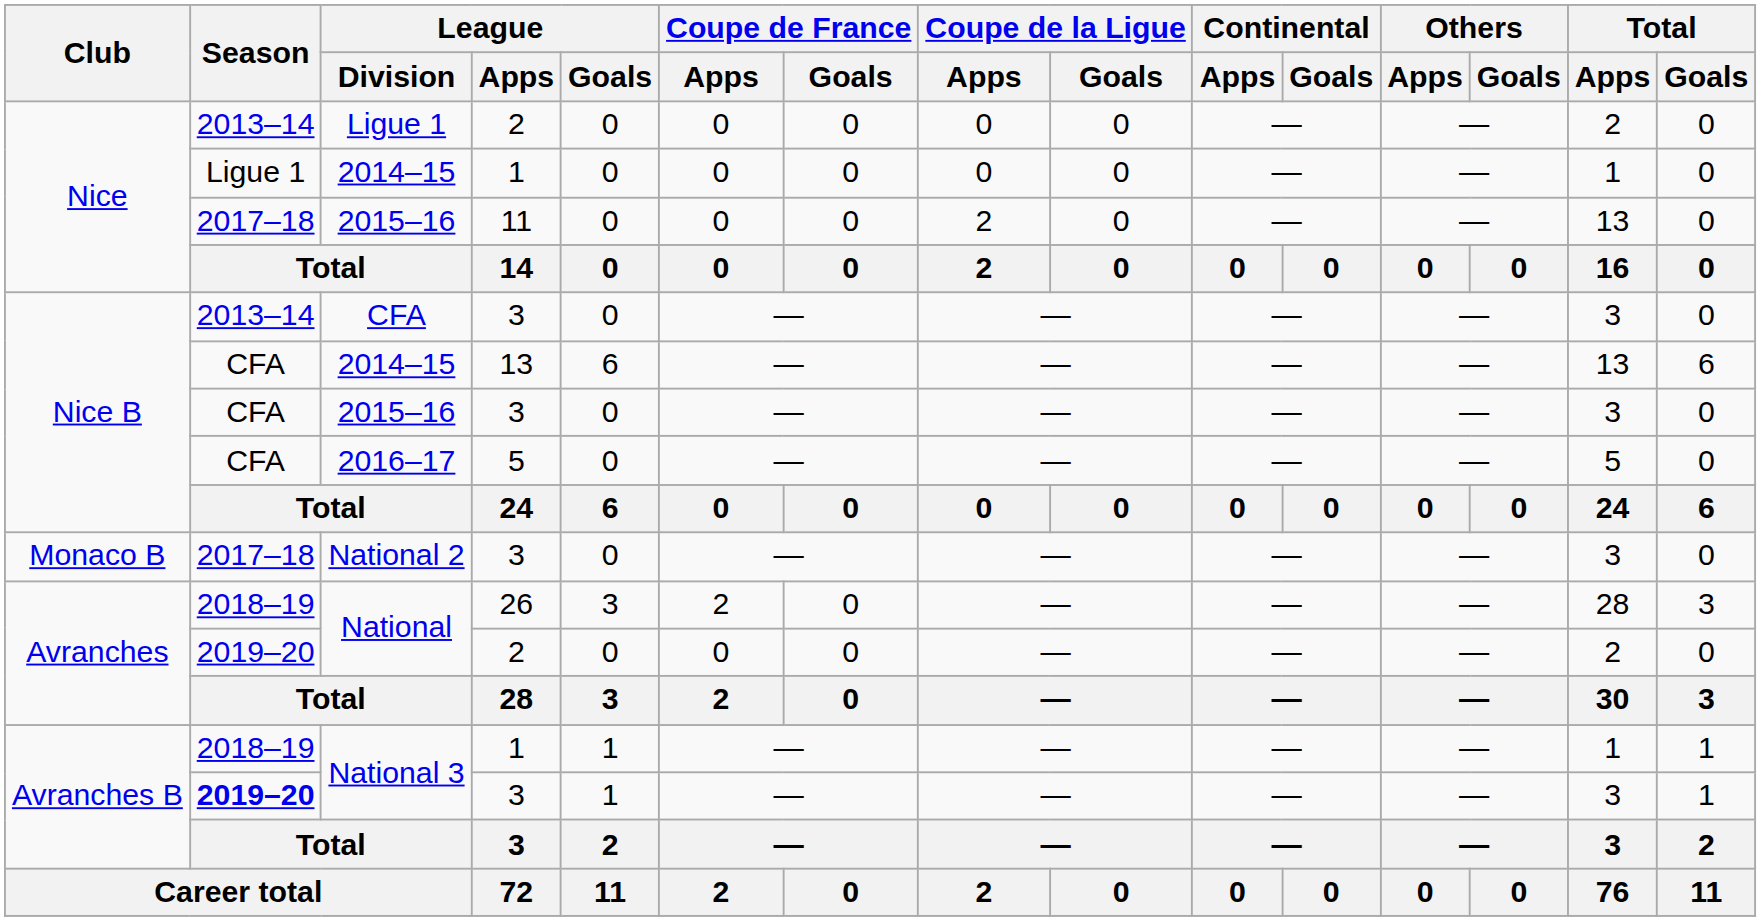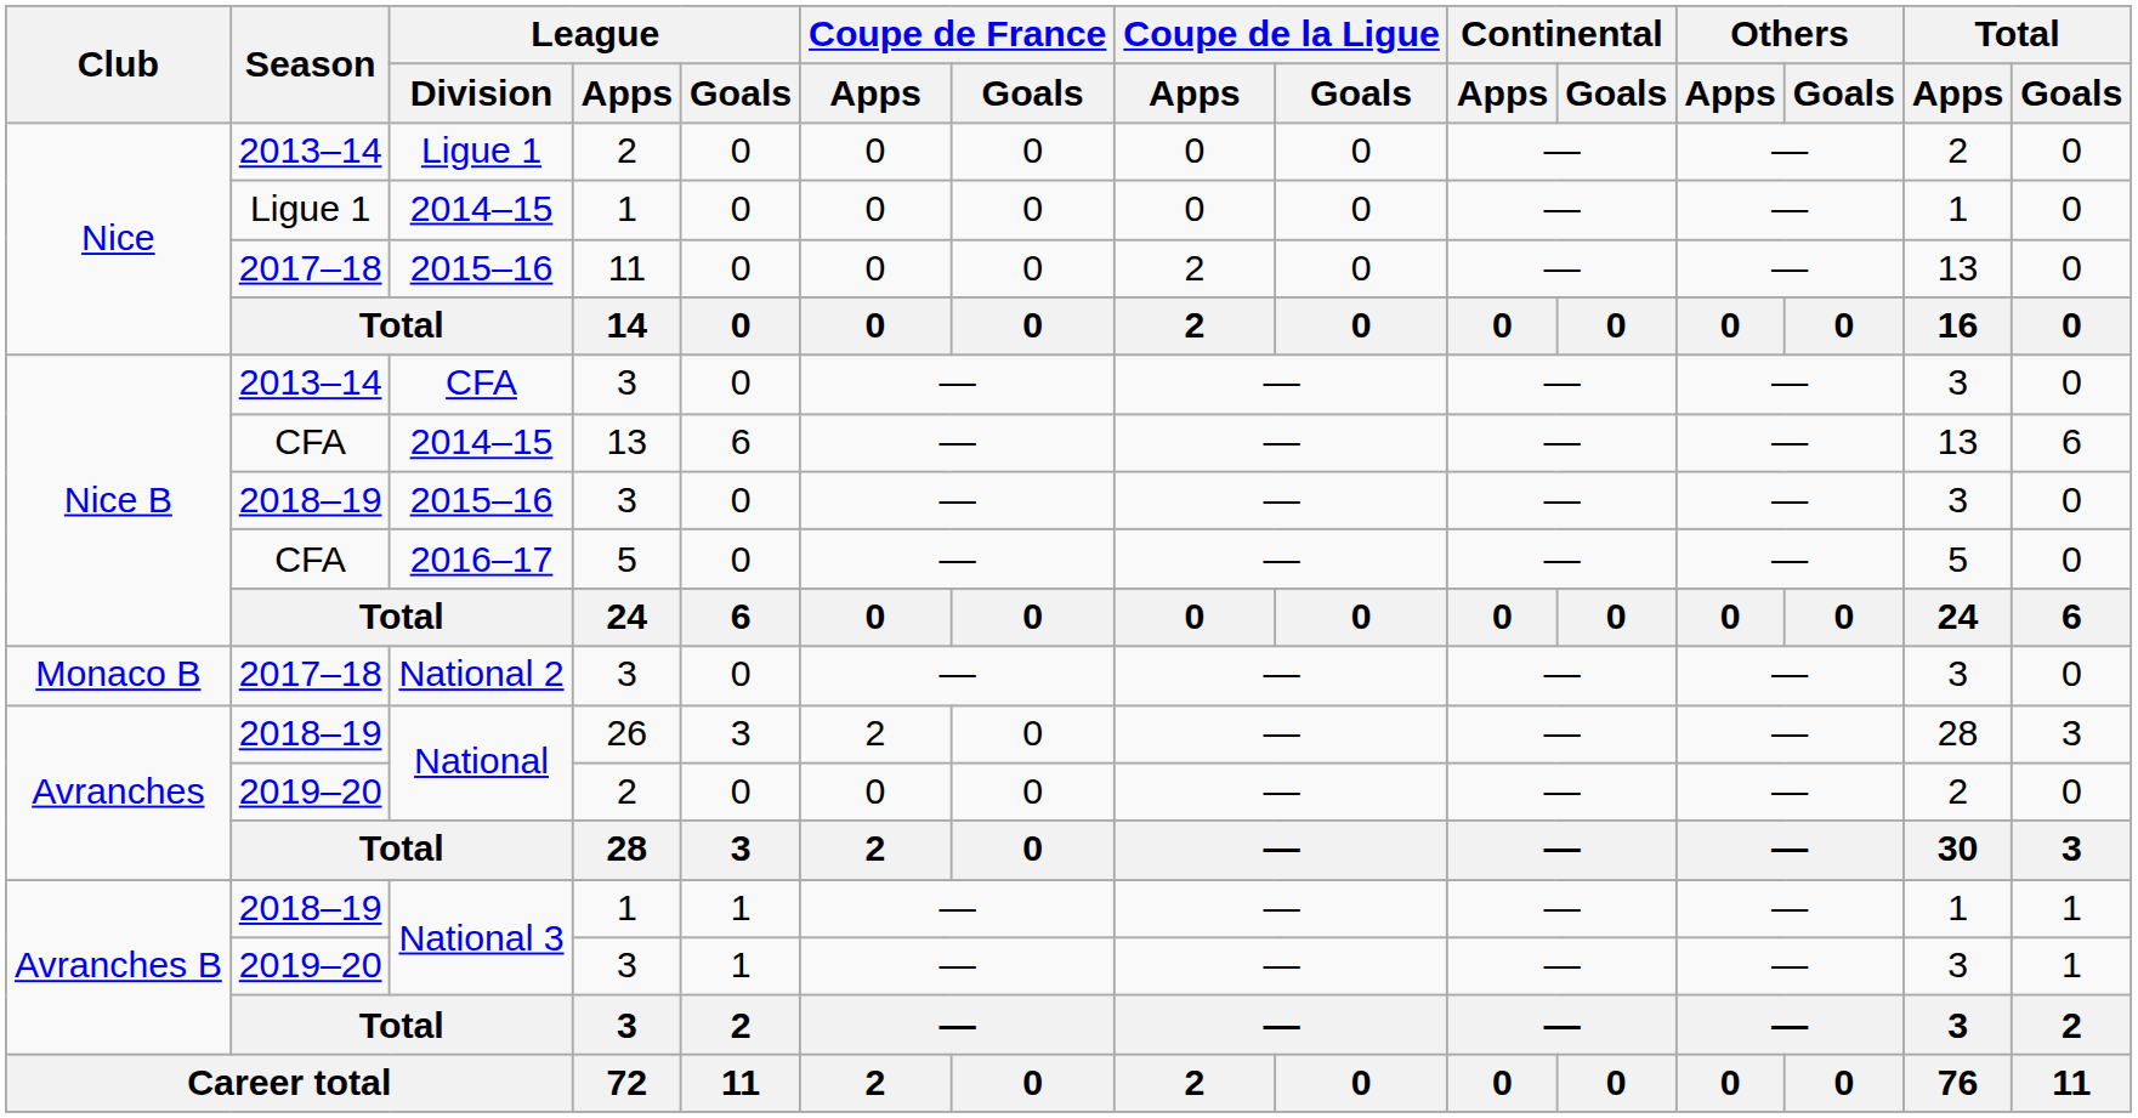 <table class="wikitable" style="text-align:center">
 <tr>
 <th rowspan="2">Club</th>
 <th rowspan="2">Season</th>
 <th colspan="3">League</th>
 <th colspan="2"><a href='#'>Coupe de France</a></th>
 <th colspan="2"><a href='#'>Coupe de la Ligue</a></th>
 <th colspan="2">Continental</th>
 <th colspan="2">Others</th>
 <th colspan="2">Total</th>
 </tr>
 <tr>
 <th>Division</th>
 <th>Apps</th>
 <th>Goals</th>
 <th>Apps</th>
 <th>Goals</th>
 <th>Apps</th>
 <th>Goals</th>
 <th>Apps</th>
 <th>Goals</th>
 <th>Apps</th>
 <th>Goals</th>
 <th>Apps</th>
 <th>Goals</th>
 </tr>
 <tr>
 <td rowspan="4"><a href='#'>Nice</a></td>
 <td><a href='#'>2013–14</a></td>
 <td><a href='#'>Ligue 1</a></td>
 <td>2</td>
 <td>0</td>
 <td>0</td>
 <td>0</td>
 <td>0</td>
 <td>0</td>
 <td colspan="2">—</td>
 <td colspan="2">—</td>
 <td>2</td>
 <td>0</td>
 </tr>
 <tr>
 <td>Ligue 1</td>
 <td><a href='#'>2014–15</a></td>
 <td>1</td>
 <td>0</td>
 <td>0</td>
 <td>0</td>
 <td>0</td>
 <td>0</td>
 <td colspan="2">—</td>
 <td colspan="2">—</td>
 <td>1</td>
 <td>0</td>
 </tr>
 <tr>
 <td><a href='#'>2017–18</a></td>
 <td><a href='#'>2015–16</a></td>
 <td>11</td>
 <td>0</td>
 <td>0</td>
 <td>0</td>
 <td>2</td>
 <td>0</td>
 <td colspan="2">—</td>
 <td colspan="2">—</td>
 <td>13</td>
 <td>0</td>
 </tr>
 <tr>
 <th colspan="2">Total</th>
 <th>14</th>
 <th>0</th>
 <th>0</th>
 <th>0</th>
 <th>2</th>
 <th>0</th>
 <th>0</th>
 <th>0</th>
 <th>0</th>
 <th>0</th>
 <th>16</th>
 <th>0</th>
 </tr>
 <tr>
 <td rowspan="5"><a href='#'>Nice B</a></td>
 <td><a href='#'>2013–14</a></td>
 <td><a href='#'>CFA</a></td>
 <td>3</td>
 <td>0</td>
 <td colspan="2">—</td>
 <td colspan="2">—</td>
 <td colspan="2">—</td>
 <td colspan="2">—</td>
 <td>3</td>
 <td>0</td>
 </tr>
 <tr>
 <td>CFA</td>
 <td><a href='#'>2014–15</a></td>
 <td>13</td>
 <td>6</td>
 <td colspan="2">—</td>
 <td colspan="2">—</td>
 <td colspan="2">—</td>
 <td colspan="2">—</td>
 <td>13</td>
 <td>6</td>
 </tr>
 <tr>
-<td>CFA</td>
+<td><a href='#'>2018–19</a></td>
 <td><a href='#'>2015–16</a></td>
 <td>3</td>
 <td>0</td>
 <td colspan="2">—</td>
 <td colspan="2">—</td>
 <td colspan="2">—</td>
 <td colspan="2">—</td>
 <td>3</td>
 <td>0</td>
 </tr>
 <tr>
 <td>CFA</td>
 <td><a href='#'>2016–17</a></td>
 <td>5</td>
 <td>0</td>
 <td colspan="2">—</td>
 <td colspan="2">—</td>
 <td colspan="2">—</td>
 <td colspan="2">—</td>
 <td>5</td>
 <td>0</td>
 </tr>
 <tr>
 <th colspan="2">Total</th>
 <th>24</th>
 <th>6</th>
 <th>0</th>
 <th>0</th>
 <th>0</th>
 <th>0</th>
 <th>0</th>
 <th>0</th>
 <th>0</th>
 <th>0</th>
 <th>24</th>
 <th>6</th>
 </tr>
 <tr>
 <td><a href='#'>Monaco B</a></td>
 <td><a href='#'>2017–18</a></td>
 <td><a href='#'>National 2</a></td>
 <td>3</td>
 <td>0</td>
 <td colspan="2">—</td>
 <td colspan="2">—</td>
 <td colspan="2">—</td>
 <td colspan="2">—</td>
 <td>3</td>
 <td>0</td>
 </tr>
 <tr>
 <td rowspan="3"><a href='#'>Avranches</a></td>
 <td><a href='#'>2018–19</a></td>
 <td rowspan="2"><a href='#'>National</a></td>
 <td>26</td>
 <td>3</td>
 <td>2</td>
 <td>0</td>
 <td colspan="2">—</td>
 <td colspan="2">—</td>
 <td colspan="2">—</td>
 <td>28</td>
 <td>3</td>
 </tr>
 <tr>
 <td><a href='#'>2019–20</a></td>
 <td>2</td>
 <td>0</td>
 <td>0</td>
 <td>0</td>
 <td colspan="2">—</td>
 <td colspan="2">—</td>
 <td colspan="2">—</td>
 <td>2</td>
 <td>0</td>
 </tr>
 <tr>
 <th colspan="2">Total</th>
 <th>28</th>
 <th>3</th>
 <th>2</th>
 <th>0</th>
 <th colspan="2">—</th>
 <th colspan="2">—</th>
 <th colspan="2">—</th>
 <th>30</th>
 <th>3</th>
 </tr>
 <tr>
 <td rowspan="3"><a href='#'>Avranches B</a></td>
 <td><a href='#'>2018–19</a></td>
 <td rowspan="2"><a href='#'>National 3</a></td>
 <td>1</td>
 <td>1</td>
 <td colspan="2">—</td>
 <td colspan="2">—</td>
 <td colspan="2">—</td>
 <td colspan="2">—</td>
 <td>1</td>
 <td>1</td>
 </tr>
 <tr>
-<td><strong><a href='#'>2019–20</a></strong></td>
+<td><a href='#'>2019–20</a></td>
 <td>3</td>
 <td>1</td>
 <td colspan="2">—</td>
 <td colspan="2">—</td>
 <td colspan="2">—</td>
 <td colspan="2">—</td>
 <td>3</td>
 <td>1</td>
 </tr>
 <tr>
 <th colspan="2">Total</th>
 <th>3</th>
 <th>2</th>
 <th colspan="2">—</th>
 <th colspan="2">—</th>
 <th colspan="2">—</th>
 <th colspan="2">—</th>
 <th>3</th>
 <th>2</th>
 </tr>
 <tr>
 <th colspan="3">Career total</th>
 <th>72</th>
 <th>11</th>
 <th>2</th>
 <th>0</th>
 <th>2</th>
 <th>0</th>
 <th>0</th>
 <th>0</th>
 <th>0</th>
 <th>0</th>
 <th>76</th>
 <th>11</th>
 </tr>
 </table>
